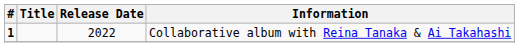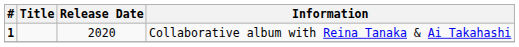 <table class="wikitable">
 <tr>
 <th>#</th>
 <th>Title</th>
 <th>Release Date</th>
 <th>Information</th>
 </tr>
 <tr>
 <td align="center"><strong>1</strong></td>
 <td></td>
-<td align="center">2022</td>
+<td align="center">2020</td>
 <td>Collaborative album with <a href='#'>Reina Tanaka</a> & <a href='#'>Ai Takahashi</a></td>
 </tr>
 <tr>
 </tr>
 </table>
